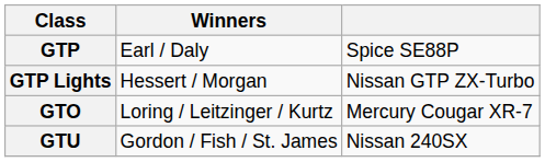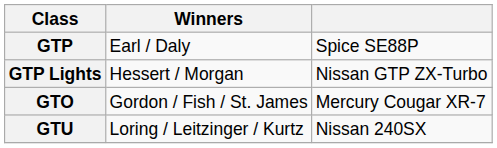 <table class="wikitable" style="font-size: 95%">
 <tr>
 <th>Class</th>
 <th>Winners</th>
 <th></th>
 </tr>
 <tr>
 <th>GTP</th>
 <td>Earl / Daly</td>
 <td>Spice SE88P</td>
 </tr>
 <tr>
 <th>GTP Lights</th>
 <td>Hessert / Morgan</td>
 <td>Nissan GTP ZX-Turbo</td>
 </tr>
 <tr>
 <th>GTO</th>
-<td>Loring / Leitzinger / Kurtz</td>
+<td>Gordon / Fish / St. James</td>
 <td>Mercury Cougar XR-7</td>
 </tr>
 <tr>
 <th>GTU</th>
-<td>Gordon / Fish / St. James</td>
+<td>Loring / Leitzinger / Kurtz</td>
 <td>Nissan 240SX</td>
 </tr>
 <tr>
 </tr>
 </table>
